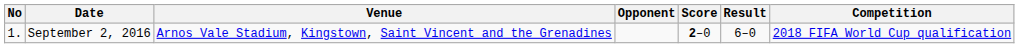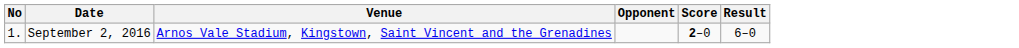 <table class="wikitable" style="font-size:85%;">
 <tr>
 <th>No</th>
 <th>Date</th>
 <th>Venue</th>
 <th>Opponent</th>
 <th>Score</th>
 <th>Result</th>
-<th>Competition</th>
 </tr>
 <tr>
 <td>1.</td>
 <td>September 2, 2016</td>
 <td><a href='#'>Arnos Vale Stadium</a>, <a href='#'>Kingstown</a>, <a href='#'>Saint Vincent and the Grenadines</a></td>
 <td></td>
 <td align=center><strong>2</strong>–0</td>
 <td align=center>6–0</td>
-<td><a href='#'>2018 FIFA World Cup qualification</a></td>
 </tr>
 </table>
